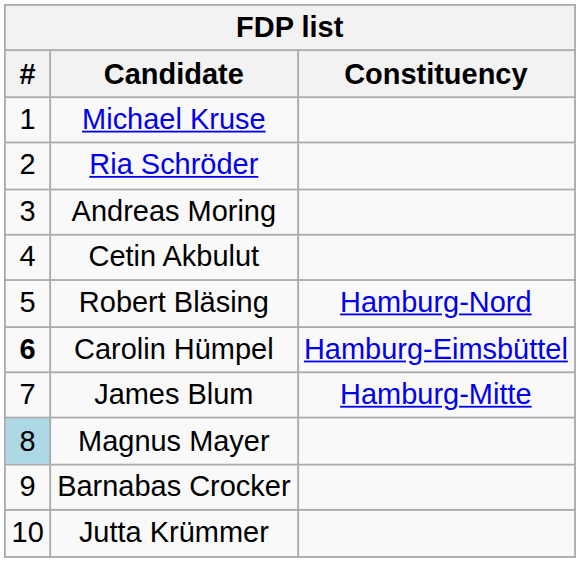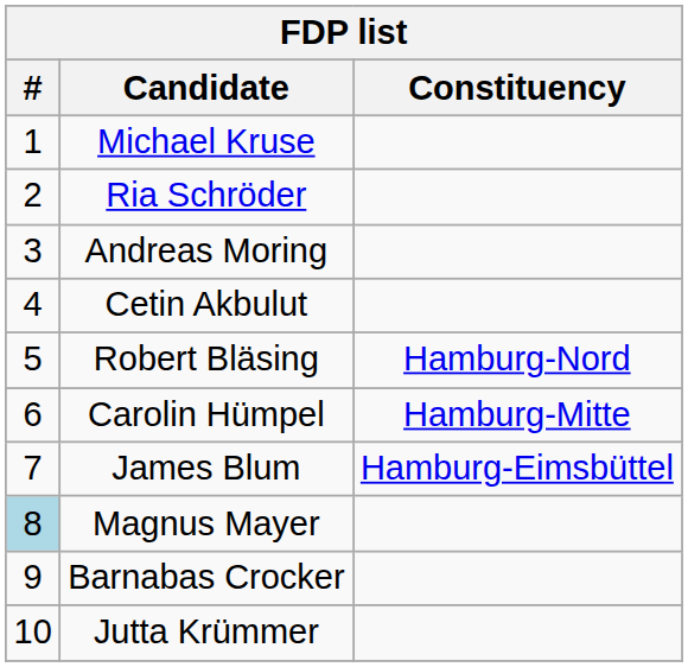 <table class="wikitable mw-collapsible mw-collapsed" style="text-align:center">
 <tr>
 <th colspan=3>FDP list</th>
 </tr>
 <tr>
 <th>#</th>
 <th>Candidate</th>
 <th>Constituency</th>
 </tr>
 <tr>
 <td>1</td>
 <td><a href='#'>Michael Kruse</a></td>
 <td></td>
 </tr>
 <tr>
 <td>2</td>
 <td><a href='#'>Ria Schröder</a></td>
 <td></td>
 </tr>
 <tr>
 <td>3</td>
 <td>Andreas Moring</td>
 <td></td>
 </tr>
 <tr>
 <td>4</td>
 <td>Cetin Akbulut</td>
 <td></td>
 </tr>
 <tr>
 <td>5</td>
 <td>Robert Bläsing</td>
 <td><a href='#'>Hamburg-Nord</a></td>
 </tr>
 <tr>
-<td><strong>6</strong></td>
+<td>6</td>
 <td>Carolin Hümpel</td>
-<td><a href='#'>Hamburg-Eimsbüttel</a></td>
+<td><a href='#'>Hamburg-Mitte</a></td>
 </tr>
 <tr>
 <td>7</td>
 <td>James Blum</td>
-<td><a href='#'>Hamburg-Mitte</a></td>
+<td><a href='#'>Hamburg-Eimsbüttel</a></td>
 </tr>
 <tr>
 <td style="background: lightblue;">8</td>
 <td>Magnus Mayer</td>
 <td></td>
 </tr>
 <tr>
 <td>9</td>
 <td>Barnabas Crocker</td>
 <td></td>
 </tr>
 <tr>
 <td>10</td>
 <td>Jutta Krümmer</td>
 <td></td>
 </tr>
 </table>
